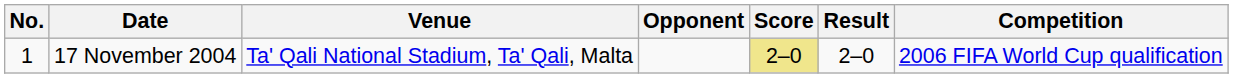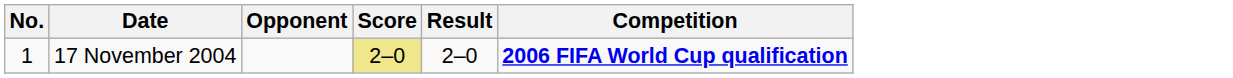 <table class="wikitable sortable">
 <tr>
 <th scope="col">No.</th>
 <th scope="col">Date</th>
-<th scope="col">Venue</th>
 <th scope="col">Opponent</th>
 <th scope="col">Score</th>
 <th scope="col">Result</th>
 <th scope="col">Competition</th>
 </tr>
 <tr>
 <td align="center">1</td>
 <td>17 November 2004</td>
-<td><a href='#'>Ta' Qali National Stadium</a>, <a href='#'>Ta' Qali</a>, Malta</td>
 <td></td>
 <td align="center" style="background: khaki;">2–0</td>
 <td align="center">2–0</td>
-<td><a href='#'>2006 FIFA World Cup qualification</a></td>
+<td><strong><a href='#'>2006 FIFA World Cup qualification</a></strong></td>
 </tr>
 </table>
